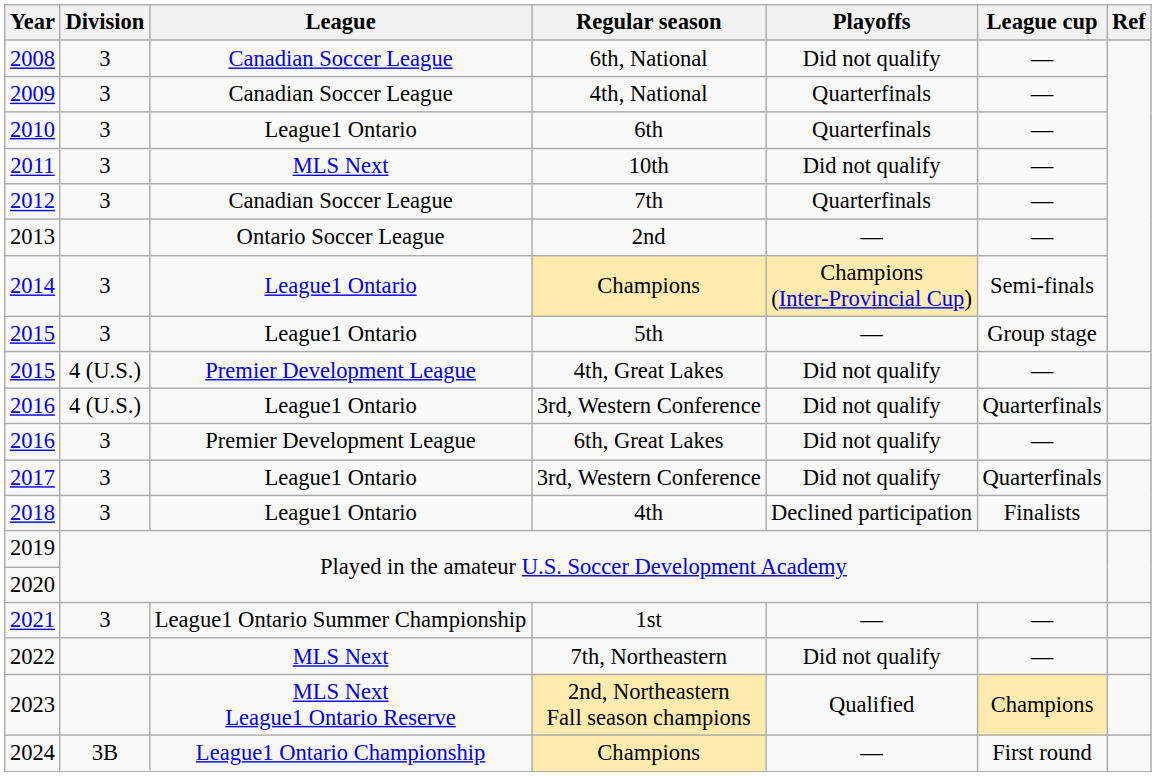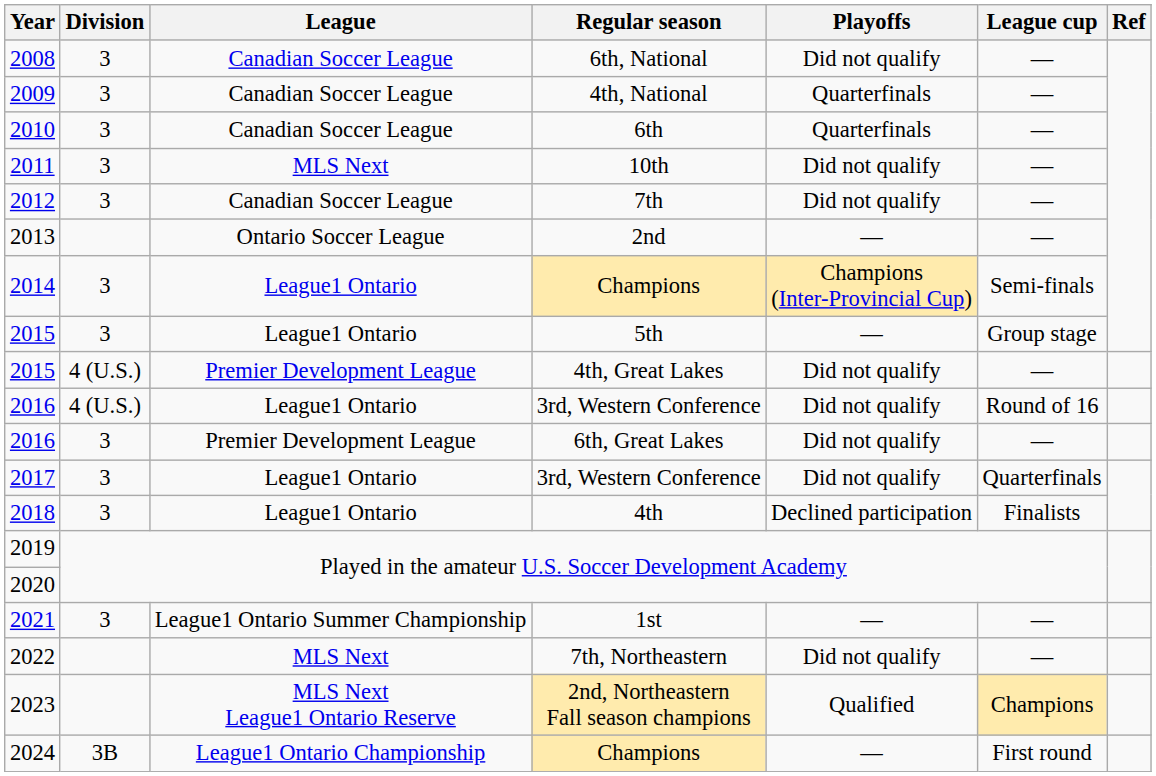 <table class="wikitable" style="text-align: center;">
 <tr>
 <th>Year</th>
 <th>Division</th>
 <th>League</th>
 <th>Regular season</th>
 <th>Playoffs</th>
 <th>League cup</th>
 <th>Ref</th>
 </tr>
 <tr>
 <td><a href='#'>2008</a></td>
 <td>3</td>
 <td><a href='#'>Canadian Soccer League</a></td>
 <td>6th, National</td>
 <td>Did not qualify</td>
 <td>—</td>
 <td rowspan="8"></td>
 </tr>
 <tr>
 <td><a href='#'>2009</a></td>
 <td>3</td>
 <td>Canadian Soccer League</td>
 <td>4th, National</td>
 <td>Quarterfinals</td>
 <td>—</td>
 </tr>
 <tr>
 <td><a href='#'>2010</a></td>
 <td>3</td>
-<td>League1 Ontario</td>
+<td>Canadian Soccer League</td>
 <td>6th</td>
 <td>Quarterfinals</td>
 <td>—</td>
 </tr>
 <tr>
 <td><a href='#'>2011</a></td>
 <td>3</td>
 <td><a href='#'>MLS Next</a></td>
 <td>10th</td>
 <td>Did not qualify</td>
 <td>—</td>
 </tr>
 <tr>
 <td><a href='#'>2012</a></td>
 <td>3</td>
 <td>Canadian Soccer League</td>
 <td>7th</td>
-<td>Quarterfinals</td>
+<td>Did not qualify</td>
 <td>—</td>
 </tr>
 <tr>
 <td>2013</td>
 <td></td>
 <td>Ontario Soccer League</td>
 <td>2nd</td>
 <td>—</td>
 <td>—</td>
 </tr>
 <tr>
 <td><a href='#'>2014</a></td>
 <td>3</td>
 <td><a href='#'>League1 Ontario</a></td>
 <td bgcolor="FFEBAD">Champions</td>
 <td bgcolor="FFEBAD">Champions <br>(<a href='#'>Inter-Provincial Cup</a>)</td>
 <td>Semi-finals</td>
 </tr>
 <tr>
 <td><a href='#'>2015</a></td>
 <td>3</td>
 <td>League1 Ontario</td>
 <td>5th</td>
 <td>—</td>
 <td>Group stage</td>
 </tr>
 <tr>
 <td><a href='#'>2015</a></td>
 <td>4 (U.S.)</td>
 <td><a href='#'>Premier Development League</a></td>
 <td>4th, Great Lakes</td>
 <td>Did not qualify</td>
 <td>—</td>
 <td></td>
 </tr>
 <tr>
 <td><a href='#'>2016</a></td>
 <td>4 (U.S.)</td>
 <td>League1 Ontario</td>
 <td>3rd, Western Conference</td>
 <td>Did not qualify</td>
-<td>Quarterfinals</td>
+<td>Round of 16</td>
 <td></td>
 </tr>
 <tr>
 <td><a href='#'>2016</a></td>
 <td>3</td>
 <td>Premier Development League</td>
 <td>6th, Great Lakes</td>
 <td>Did not qualify</td>
 <td>—</td>
 <td></td>
 </tr>
 <tr>
 <td><a href='#'>2017</a></td>
 <td>3</td>
 <td>League1 Ontario</td>
 <td>3rd, Western Conference</td>
 <td>Did not qualify</td>
 <td>Quarterfinals</td>
 <td rowspan="2"></td>
 </tr>
 <tr>
 <td><a href='#'>2018</a></td>
 <td>3</td>
 <td>League1 Ontario</td>
 <td>4th</td>
 <td>Declined participation</td>
 <td>Finalists</td>
 </tr>
 <tr>
 <td>2019</td>
 <td rowspan=2 colspan=5>Played in the amateur <a href='#'>U.S. Soccer Development Academy</a></td>
 </tr>
 <tr>
 <td>2020</td>
 </tr>
 <tr>
 <td><a href='#'>2021</a></td>
 <td>3</td>
 <td>League1 Ontario Summer Championship</td>
 <td>1st</td>
 <td>—</td>
 <td>—</td>
 <td></td>
 </tr>
 <tr>
 <td>2022</td>
 <td></td>
 <td><a href='#'>MLS Next</a></td>
 <td>7th, Northeastern</td>
 <td>Did not qualify</td>
 <td>—</td>
 <td></td>
 </tr>
 <tr>
 <td>2023</td>
 <td></td>
 <td><a href='#'>MLS Next</a><br><a href='#'>League1 Ontario Reserve</a></td>
 <td bgcolor="FFEBAD">2nd, Northeastern<br>Fall season champions</td>
 <td>Qualified</td>
 <td bgcolor="FFEBAD">Champions</td>
 <td></td>
 </tr>
 <tr>
 <td>2024</td>
 <td>3B</td>
 <td><a href='#'>League1 Ontario Championship</a></td>
 <td bgcolor="FFEBAD">Champions</td>
 <td>—</td>
 <td>First round</td>
 <td></td>
 </tr>
 </table>
